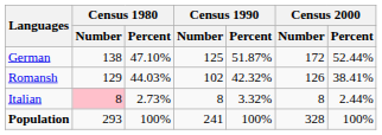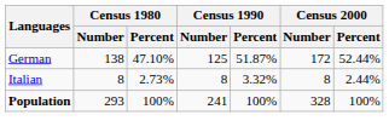 <table class="wikitable">
 <tr ---->
 <th rowspan="2">Languages</th>
 <th colspan="2">Census 1980</th>
 <th colspan="2">Census 1990</th>
 <th colspan="2">Census 2000</th>
 </tr>
 <tr ---->
 <th>Number</th>
 <th>Percent</th>
 <th>Number</th>
 <th>Percent</th>
 <th>Number</th>
 <th>Percent</th>
 </tr>
 <tr ---->
 <td><a href='#'>German</a></td>
 <td align=right>138</td>
 <td align=right>47.10%</td>
 <td align=right>125</td>
 <td align=right>51.87%</td>
 <td align=right>172</td>
 <td align=right>52.44%</td>
 </tr>
 <tr ---->
-<td><a href='#'>Romansh</a></td>
-<td align=right>129</td>
-<td align=right>44.03%</td>
-<td align=right>102</td>
-<td align=right>42.32%</td>
-<td align=right>126</td>
-<td align=right>38.41%</td>
-</tr>
-<tr ---->
 <td><a href='#'>Italian</a></td>
-<td align=right style="background: pink;">8</td>
+<td align=right>8</td>
 <td align=right>2.73%</td>
 <td align=right>8</td>
 <td align=right>3.32%</td>
 <td align=right>8</td>
 <td align=right>2.44%</td>
 </tr>
 <tr ---->
 <td><strong>Population</strong></td>
 <td align=right>293</td>
 <td align=right>100%</td>
 <td align=right>241</td>
 <td align=right>100%</td>
 <td align=right>328</td>
 <td align=right>100%</td>
 </tr>
 </table>
